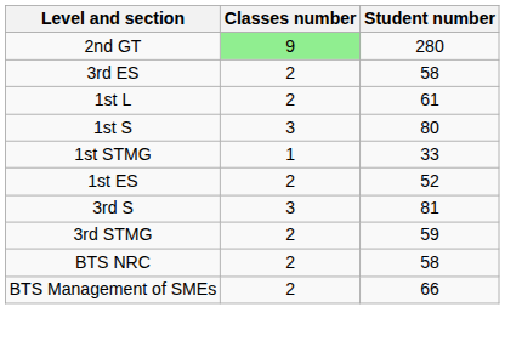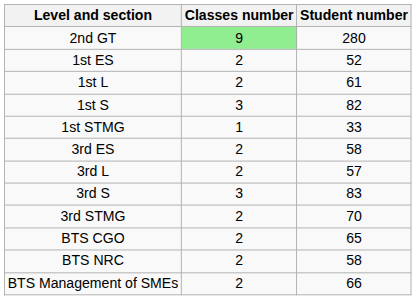 <table class="wikitable sortable centre" style="text-align:center">
 <tr>
 <th scope="col">Level and section</th>
 <th scope="col">Classes number</th>
 <th scope="col">Student number</th>
 </tr>
 <tr>
 <td>2nd GT</td>
 <td style="background: lightgreen;">9</td>
 <td>280</td>
 </tr>
 <tr>
-<td>3rd ES</td>
+<td>1st ES</td>
 <td>2</td>
-<td>58</td>
+<td>52</td>
 </tr>
 <tr>
 <td>1st L</td>
 <td>2</td>
 <td>61</td>
 </tr>
 <tr>
 <td>1st S</td>
 <td>3</td>
-<td>80</td>
+<td>82</td>
 </tr>
 <tr>
 <td>1st STMG</td>
 <td>1</td>
 <td>33</td>
 </tr>
 <tr>
-<td>1st ES</td>
+<td>3rd ES</td>
 <td>2</td>
-<td>52</td>
+<td>58</td>
+</tr>
+<tr>
+<td>3rd L</td>
+<td>2</td>
+<td>57</td>
 </tr>
 <tr>
 <td>3rd S</td>
 <td>3</td>
-<td>81</td>
+<td>83</td>
 </tr>
 <tr>
 <td>3rd STMG</td>
 <td>2</td>
-<td>59</td>
+<td>70</td>
+</tr>
+<tr>
+<td>BTS CGO</td>
+<td>2</td>
+<td>65</td>
 </tr>
 <tr>
 <td>BTS NRC</td>
 <td>2</td>
 <td>58</td>
 </tr>
 <tr>
 <td>BTS Management of SMEs</td>
 <td>2</td>
 <td>66</td>
 </tr>
 </table>
